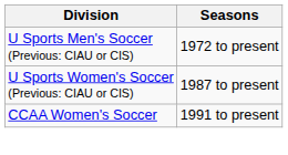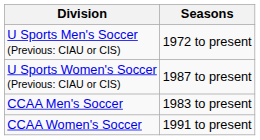 <table class="wikitable sortable">
 <tr>
 <th>Division</th>
 <th>Seasons</th>
 </tr>
 <tr>
 <td><a href='#'>U Sports Men's Soccer</a><br><small>(Previous: CIAU or CIS)</small></td>
 <td>1972 to present</td>
 </tr>
 <tr>
 <td><a href='#'>U Sports Women's Soccer</a><br><small>(Previous: CIAU or CIS)</small></td>
 <td>1987 to present</td>
 </tr>
 <tr>
+<td><a href='#'>CCAA Men's Soccer</a></td>
+<td>1983 to present</td>
+</tr>
+<tr>
 <td><a href='#'>CCAA Women's Soccer</a></td>
 <td>1991 to present</td>
 </tr>
 </table>
